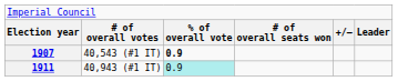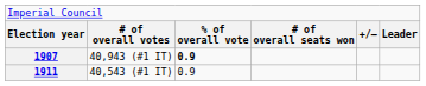 <table class=wikitable>
 <tr>
 <td colspan=6><a href='#'>Imperial Council</a></td>
 </tr>
 <tr>
 <th>Election year</th>
 <th># of<br>overall votes</th>
 <th>% of<br>overall vote</th>
 <th># of<br>overall seats won</th>
 <th>+/–</th>
 <th>Leader</th>
 </tr>
 <tr>
 <th><a href='#'>1907</a></th>
-<td>40,543 (#1 IT)</td>
+<td>40,943 (#1 IT)</td>
 <td><strong>0.9</strong></td>
 <td></td>
 <td></td>
 <td></td>
 </tr>
 <tr>
 <th><a href='#'>1911</a></th>
-<td>40,943 (#1 IT)</td>
-<td style="background: paleturquoise;">0.9</td>
+<td>40,543 (#1 IT)</td>
+<td>0.9</td>
 <td></td>
 <td></td>
 <td></td>
 </tr>
 </table>
